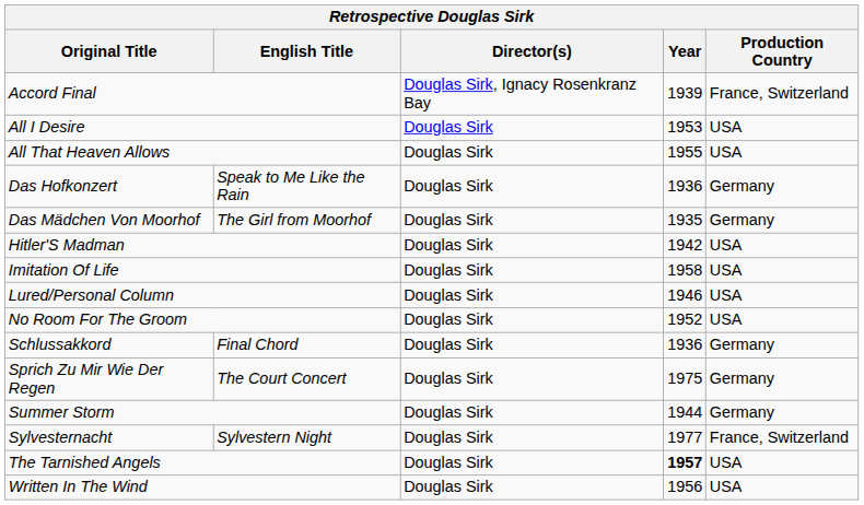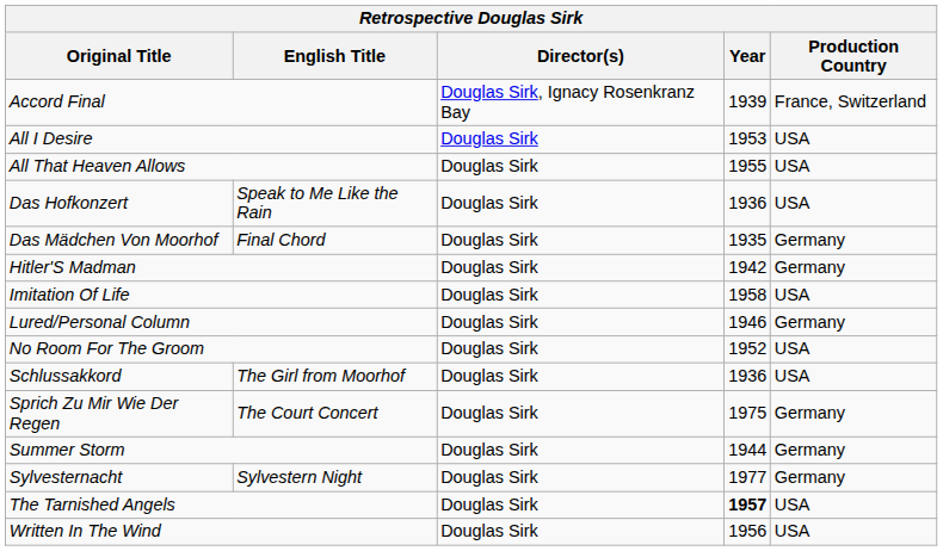 <table class="wikitable sortable">
 <tr>
 <th colspan="5"><strong><em>Retrospective Douglas Sirk</em></strong></th>
 </tr>
 <tr>
 <th>Original Title</th>
 <th>English Title</th>
 <th>Director(s)</th>
 <th>Year</th>
 <th>Production Country</th>
 </tr>
 <tr>
 <td colspan="2"><em>Accord Final</em></td>
 <td><a href='#'>Douglas Sirk</a>, Ignacy Rosenkranz Bay</td>
 <td>1939</td>
 <td>France, Switzerland</td>
 </tr>
 <tr>
 <td colspan="2"><em>All I Desire</em></td>
 <td><a href='#'>Douglas Sirk</a></td>
 <td>1953</td>
 <td>USA</td>
 </tr>
 <tr>
 <td colspan="2"><em>All That Heaven Allows</em></td>
 <td>Douglas Sirk</td>
 <td>1955</td>
 <td>USA</td>
 </tr>
 <tr>
 <td><em>Das Hofkonzert</em></td>
 <td><em>Speak to Me Like the Rain</em></td>
 <td>Douglas Sirk</td>
 <td>1936</td>
-<td>Germany</td>
+<td>USA</td>
 </tr>
 <tr>
 <td><em>Das Mädchen Von Moorhof</em></td>
-<td><em>The Girl from Moorhof</em></td>
+<td><em>Final Chord</em></td>
 <td>Douglas Sirk</td>
 <td>1935</td>
 <td>Germany</td>
 </tr>
 <tr>
 <td colspan="2"><em>Hitler'S Madman</em></td>
 <td>Douglas Sirk</td>
 <td>1942</td>
-<td>USA</td>
+<td>Germany</td>
 </tr>
 <tr>
 <td colspan="2"><em>Imitation Of Life</em></td>
 <td>Douglas Sirk</td>
 <td>1958</td>
 <td>USA</td>
 </tr>
 <tr>
 <td colspan="2"><em>Lured/Personal Column</em></td>
 <td>Douglas Sirk</td>
 <td>1946</td>
-<td>USA</td>
+<td>Germany</td>
 </tr>
 <tr>
 <td colspan="2"><em>No Room For The Groom</em></td>
 <td>Douglas Sirk</td>
 <td>1952</td>
 <td>USA</td>
 </tr>
 <tr>
 <td><em>Schlussakkord</em></td>
-<td><em>Final Chord</em></td>
+<td><em>The Girl from Moorhof</em></td>
 <td>Douglas Sirk</td>
 <td>1936</td>
-<td>Germany</td>
+<td>USA</td>
 </tr>
 <tr>
 <td><em>Sprich Zu Mir Wie Der Regen</em></td>
 <td><em>The Court Concert</em></td>
 <td>Douglas Sirk</td>
 <td>1975</td>
 <td>Germany</td>
 </tr>
 <tr>
 <td colspan="2"><em>Summer Storm</em></td>
 <td>Douglas Sirk</td>
 <td>1944</td>
 <td>Germany</td>
 </tr>
 <tr>
 <td><em>Sylvesternacht</em></td>
 <td><em>Sylvestern Night</em></td>
 <td>Douglas Sirk</td>
 <td>1977</td>
-<td>France, Switzerland</td>
+<td>Germany</td>
 </tr>
 <tr>
 <td colspan="2"><em>The Tarnished Angels</em></td>
 <td>Douglas Sirk</td>
 <td><strong>1957</strong></td>
 <td>USA</td>
 </tr>
 <tr>
 <td colspan="2"><em>Written In The Wind</em></td>
 <td>Douglas Sirk</td>
 <td>1956</td>
 <td>USA</td>
 </tr>
 </table>
